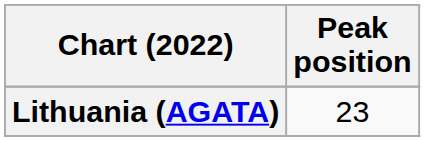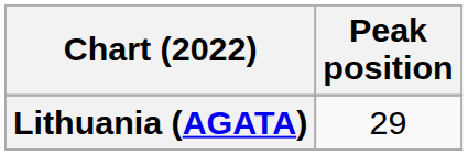 <table class="wikitable sortable plainrowheaders" style="text-align:center">
 <tr>
 <th scope="col">Chart (2022)</th>
 <th scope="col">Peak<br>position</th>
 </tr>
 <tr>
 </tr>
 <tr>
 </tr>
 <tr>
 </tr>
 <tr>
 </tr>
 <tr>
 </tr>
 <tr>
 </tr>
 <tr>
 </tr>
 <tr>
 <th scope="row">Lithuania (<a href='#'>AGATA</a>)</th>
-<td>23</td>
+<td>29</td>
 </tr>
 <tr>
 </tr>
 <tr>
 </tr>
 <tr>
 </tr>
 <tr>
 </tr>
 <tr>
 </tr>
 <tr>
 </tr>
 <tr>
 </tr>
 <tr>
 </tr>
 <tr>
 </tr>
 <tr>
 </tr>
 <tr>
 </tr>
 <tr>
 </tr>
 </table>
